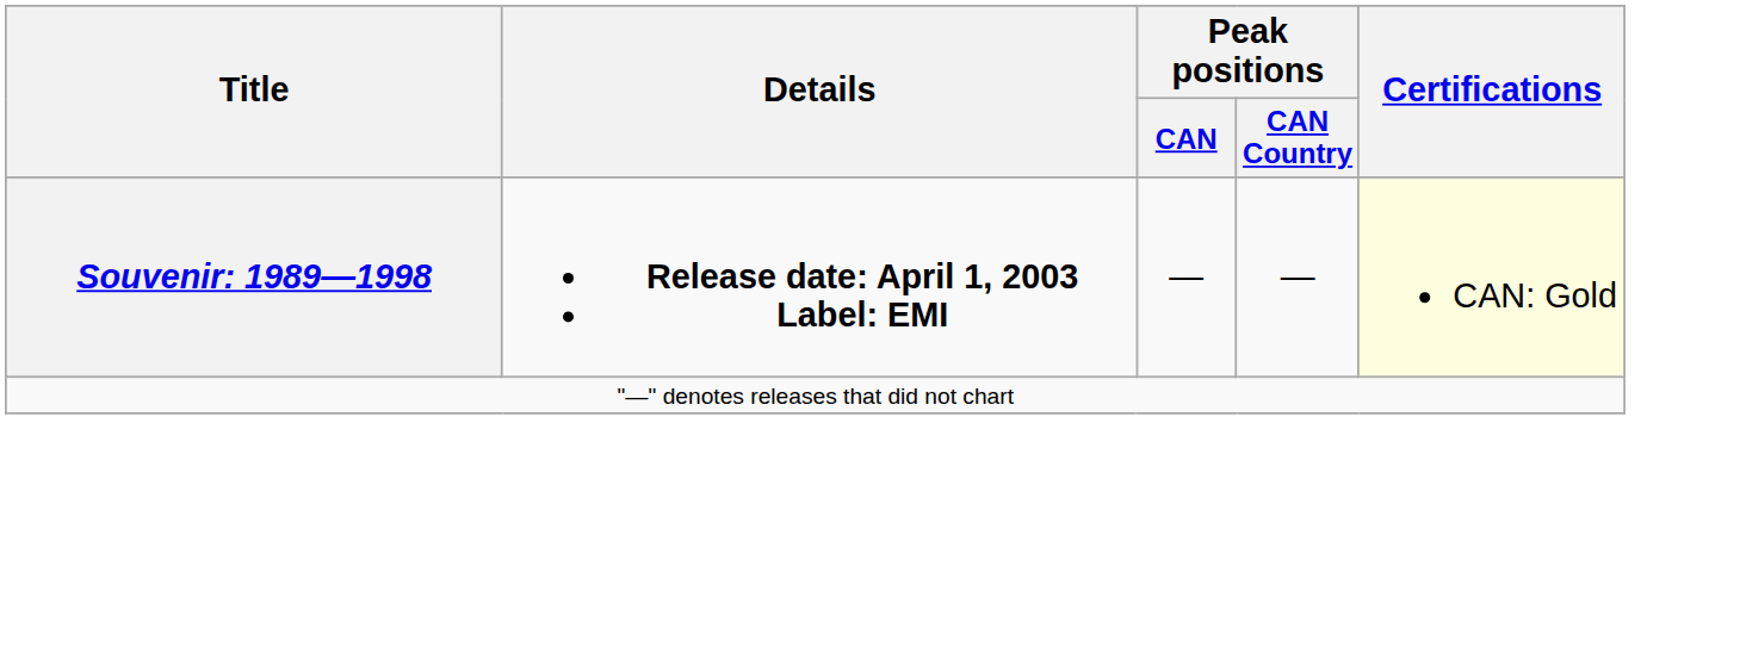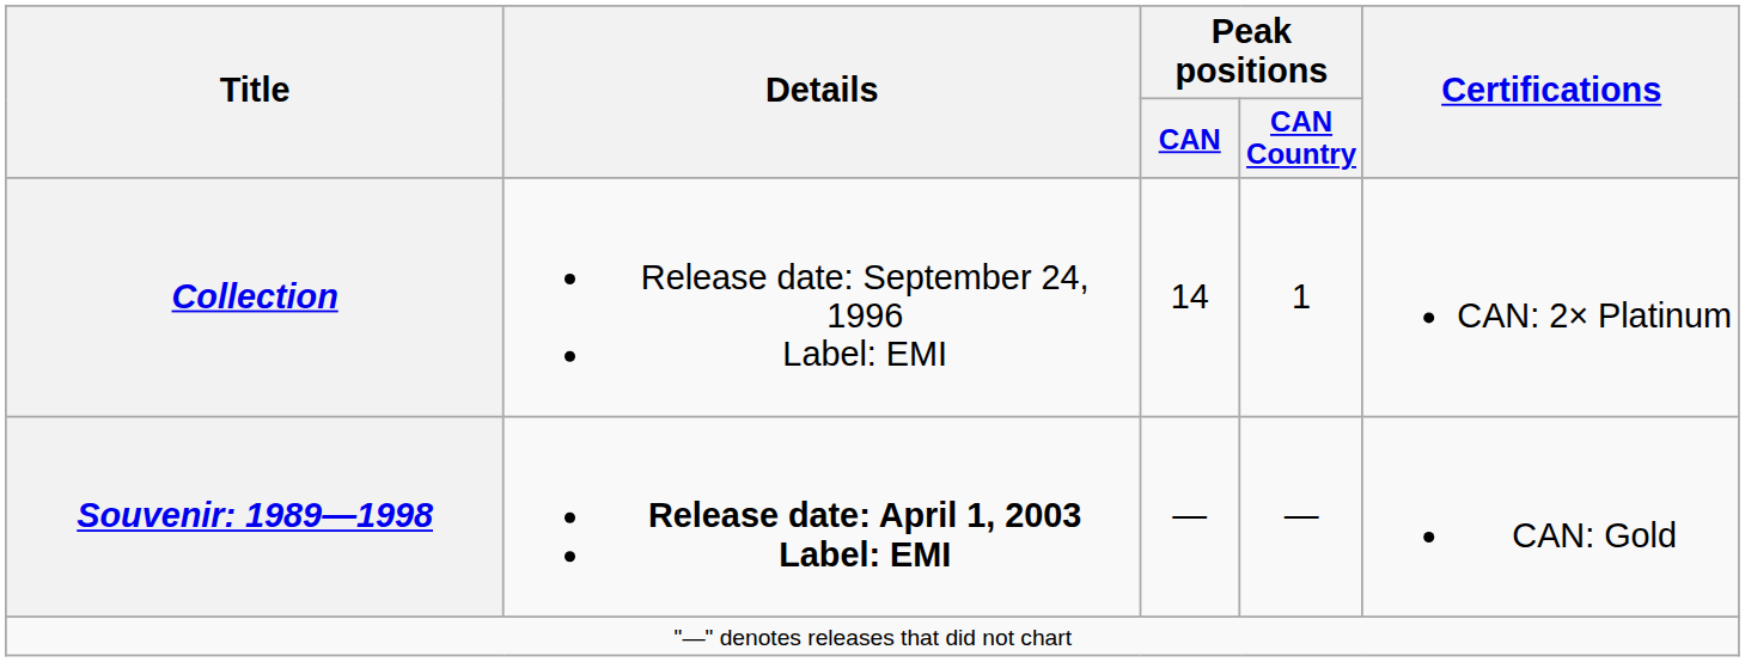 <table class="wikitable plainrowheaders" style="text-align:center;">
 <tr>
 <th rowspan="2" style="width:14em;">Title</th>
 <th rowspan="2" style="width:18em;">Details</th>
 <th colspan="2">Peak positions</th>
 <th rowspan="2"><a href='#'>Certifications</a></th>
 </tr>
 <tr style="font-size:smaller;">
 <th width="40"><a href='#'>CAN</a><br></th>
 <th width="40"><a href='#'>CAN Country</a><br></th>
 </tr>
 <tr>
+<th scope="row"><em><a href='#'>Collection</a></em></th>
+<td><br><ul><li>Release date: September 24, 1996</li><li>Label: EMI</li></ul></td>
+<td>14</td>
+<td>1</td>
+<td><br><ul><li>CAN: 2× Platinum</li></ul></td>
+</tr>
+<tr>
 <th scope="row"><em><a href='#'>Souvenir: 1989—1998</a></em></th>
 <td><strong><br><ul><li>Release date: April 1, 2003</li><li>Label: EMI</li></ul></strong></td>
 <td>—</td>
 <td>—</td>
-<td style="background: lightyellow;"><br><ul><li>CAN: Gold</li></ul></td>
+<td><br><ul><li>CAN: Gold</li></ul></td>
 </tr>
 <tr>
 <td colspan="5" style="font-size:8pt">"—" denotes releases that did not chart</td>
 </tr>
 </table>
